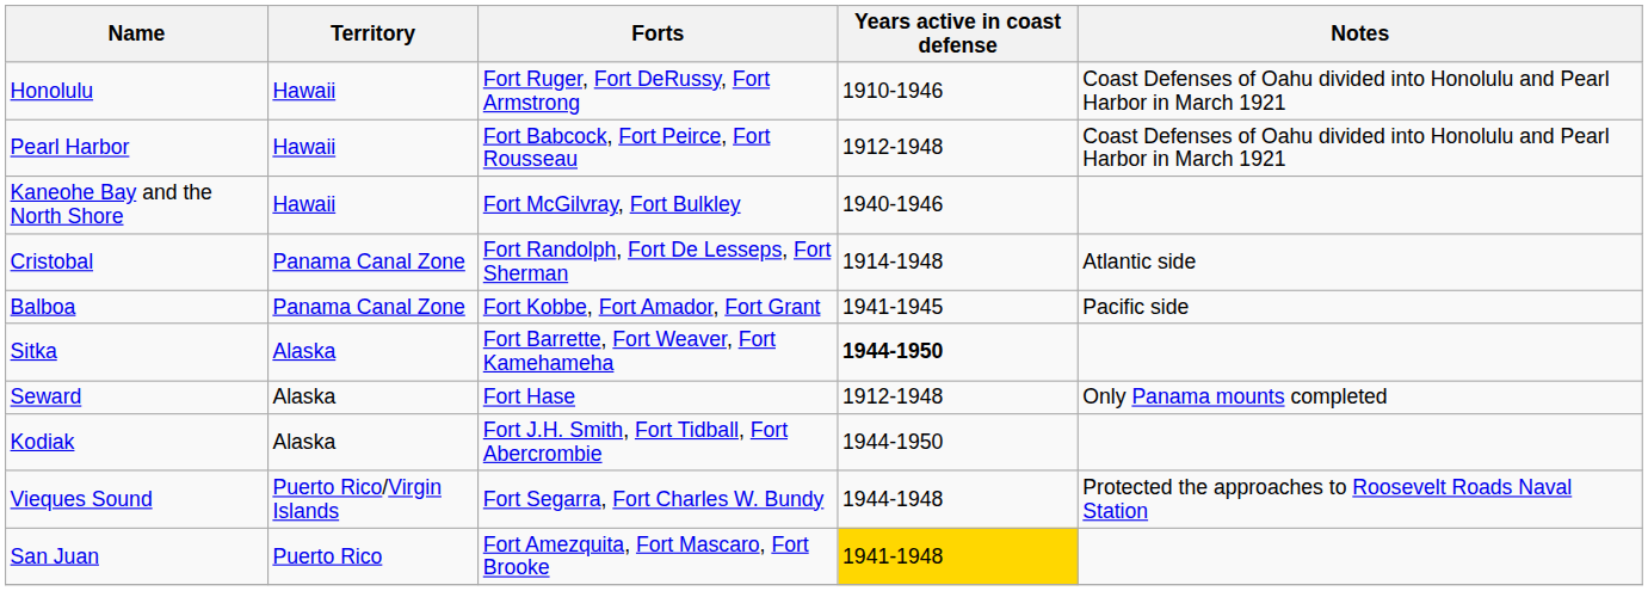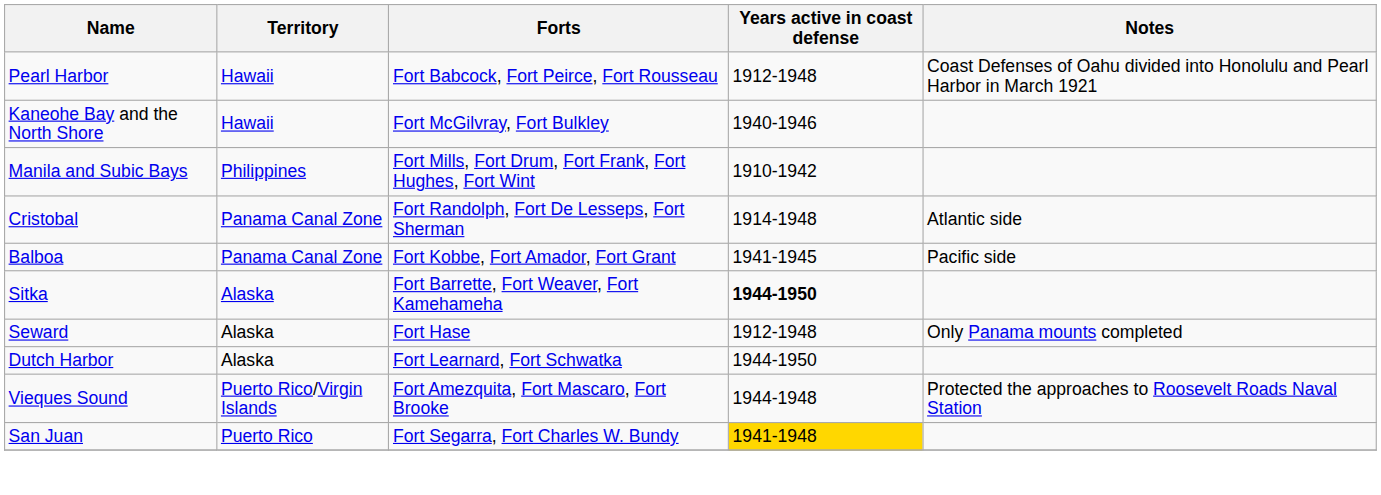 <table class="wikitable">
 <tr>
 <th>Name</th>
 <th>Territory</th>
 <th>Forts</th>
 <th>Years active in coast defense</th>
 <th>Notes</th>
-</tr>
-<tr>
-<td><a href='#'>Honolulu</a></td>
-<td><a href='#'>Hawaii</a></td>
-<td><a href='#'>Fort Ruger</a>, <a href='#'>Fort DeRussy</a>, <a href='#'>Fort Armstrong</a></td>
-<td>1910-1946</td>
-<td>Coast Defenses of Oahu divided into Honolulu and Pearl Harbor in March 1921</td>
 </tr>
 <tr>
 <td><a href='#'>Pearl Harbor</a></td>
 <td><a href='#'>Hawaii</a></td>
 <td><a href='#'>Fort Babcock</a>, <a href='#'>Fort Peirce</a>, <a href='#'>Fort Rousseau</a></td>
 <td>1912-1948</td>
 <td>Coast Defenses of Oahu divided into Honolulu and Pearl Harbor in March 1921</td>
 </tr>
 <tr>
 <td><a href='#'>Kaneohe Bay</a> and the <a href='#'>North Shore</a></td>
 <td><a href='#'>Hawaii</a></td>
 <td><a href='#'>Fort McGilvray</a>, <a href='#'>Fort Bulkley</a></td>
 <td>1940-1946</td>
+<td></td>
+</tr>
+<tr>
+<td><a href='#'>Manila and Subic Bays</a></td>
+<td><a href='#'>Philippines</a></td>
+<td><a href='#'>Fort Mills</a>, <a href='#'>Fort Drum</a>, <a href='#'>Fort Frank</a>, <a href='#'>Fort Hughes</a>, <a href='#'>Fort Wint</a></td>
+<td>1910-1942</td>
 <td></td>
 </tr>
 <tr>
 <td><a href='#'>Cristobal</a></td>
 <td><a href='#'>Panama Canal Zone</a></td>
 <td><a href='#'>Fort Randolph</a>, <a href='#'>Fort De Lesseps</a>, <a href='#'>Fort Sherman</a></td>
 <td>1914-1948</td>
 <td>Atlantic side</td>
 </tr>
 <tr>
 <td><a href='#'>Balboa</a></td>
 <td><a href='#'>Panama Canal Zone</a></td>
 <td><a href='#'>Fort Kobbe</a>, <a href='#'>Fort Amador</a>, <a href='#'>Fort Grant</a></td>
 <td>1941-1945</td>
 <td>Pacific side</td>
 </tr>
 <tr>
 <td><a href='#'>Sitka</a></td>
 <td><a href='#'>Alaska</a></td>
 <td><a href='#'>Fort Barrette</a>, <a href='#'>Fort Weaver</a>, <a href='#'>Fort Kamehameha</a></td>
 <td><strong>1944-1950</strong></td>
 <td></td>
 </tr>
 <tr>
 <td><a href='#'>Seward</a></td>
 <td>Alaska</td>
 <td><a href='#'>Fort Hase</a></td>
 <td>1912-1948</td>
 <td>Only <a href='#'>Panama mounts</a> completed</td>
 </tr>
 <tr>
-<td><a href='#'>Kodiak</a></td>
+<td><a href='#'>Dutch Harbor</a></td>
 <td>Alaska</td>
-<td><a href='#'>Fort J.H. Smith</a>, <a href='#'>Fort Tidball</a>, <a href='#'>Fort Abercrombie</a></td>
+<td><a href='#'>Fort Learnard</a>, <a href='#'>Fort Schwatka</a></td>
 <td>1944-1950</td>
 <td></td>
 </tr>
 <tr>
 <td><a href='#'>Vieques Sound</a></td>
 <td><a href='#'>Puerto Rico</a>/<a href='#'>Virgin Islands</a></td>
-<td><a href='#'>Fort Segarra</a>, <a href='#'>Fort Charles W. Bundy</a></td>
+<td><a href='#'>Fort Amezquita</a>, <a href='#'>Fort Mascaro</a>, <a href='#'>Fort Brooke</a></td>
 <td>1944-1948</td>
 <td>Protected the approaches to <a href='#'>Roosevelt Roads Naval Station</a></td>
 </tr>
 <tr>
 <td><a href='#'>San Juan</a></td>
 <td><a href='#'>Puerto Rico</a></td>
-<td><a href='#'>Fort Amezquita</a>, <a href='#'>Fort Mascaro</a>, <a href='#'>Fort Brooke</a></td>
+<td><a href='#'>Fort Segarra</a>, <a href='#'>Fort Charles W. Bundy</a></td>
 <td style="background: gold;">1941-1948</td>
 <td></td>
 </tr>
 <tr>
 </tr>
 </table>
